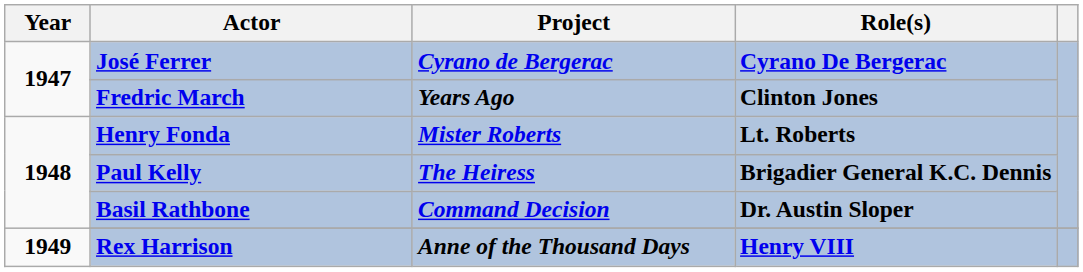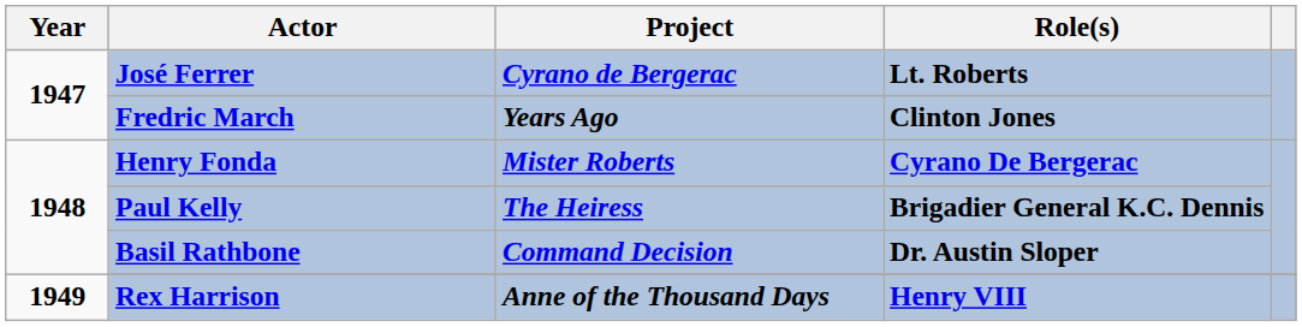 <table class="wikitable sortable">
 <tr>
 <th scope="col" style="width:8%;">Year</th>
 <th scope="col" style="width:30%;">Actor</th>
 <th scope="col" style="width:30%;">Project</th>
 <th scope="col" style="width:30%;">Role(s)</th>
 <th scope="col" style="width:2%;" class="unsortable"></th>
 </tr>
 <tr>
 <td rowspan="2" align="center"><strong>1947</strong> <br> </td>
 <td style="background:#B0C4DE"><strong><a href='#'>José Ferrer</a></strong></td>
 <td style="background:#B0C4DE"><strong><em><a href='#'>Cyrano de Bergerac</a></em></strong></td>
-<td style="background:#B0C4DE"><strong><a href='#'>Cyrano De Bergerac</a></strong></td>
+<td style="background:#B0C4DE"><strong>Lt. Roberts</strong></td>
 <td style="background:#B0C4DE" rowspan="2"></td>
 </tr>
 <tr style="background:#B0C4DE">
 <td><strong><a href='#'>Fredric March</a></strong></td>
 <td><strong><em>Years Ago</em></strong></td>
 <td><strong>Clinton Jones</strong></td>
 </tr>
 <tr>
 <td rowspan="3" align="center"><strong>1948</strong> <br> </td>
 <td style="background:#B0C4DE"><strong><a href='#'>Henry Fonda</a></strong></td>
 <td style="background:#B0C4DE"><strong><em><a href='#'>Mister Roberts</a></em></strong></td>
-<td style="background:#B0C4DE"><strong>Lt. Roberts</strong></td>
+<td style="background:#B0C4DE"><strong><a href='#'>Cyrano De Bergerac</a></strong></td>
 <td style="background:#B0C4DE" rowspan="3"></td>
 </tr>
 <tr style="background:#B0C4DE">
 <td><strong><a href='#'>Paul Kelly</a></strong></td>
 <td><strong><em><a href='#'>The Heiress</a></em></strong></td>
 <td><strong>Brigadier General K.C. Dennis</strong></td>
 </tr>
 <tr style="background:#B0C4DE">
 <td><strong><a href='#'>Basil Rathbone</a></strong></td>
 <td><strong><em><a href='#'>Command Decision</a></em></strong></td>
 <td><strong>Dr. Austin Sloper</strong></td>
 </tr>
 <tr>
 <td rowspan="2" align="center"><strong>1949</strong> <br> </td>
 </tr>
 <tr style="background:#B0C4DE">
 <td><strong><a href='#'>Rex Harrison</a></strong></td>
 <td><strong><em>Anne of the Thousand Days</em></strong></td>
 <td><strong><a href='#'>Henry VIII</a></strong></td>
 <td style="background:#B0C4DE"></td>
 </tr>
 </table>
